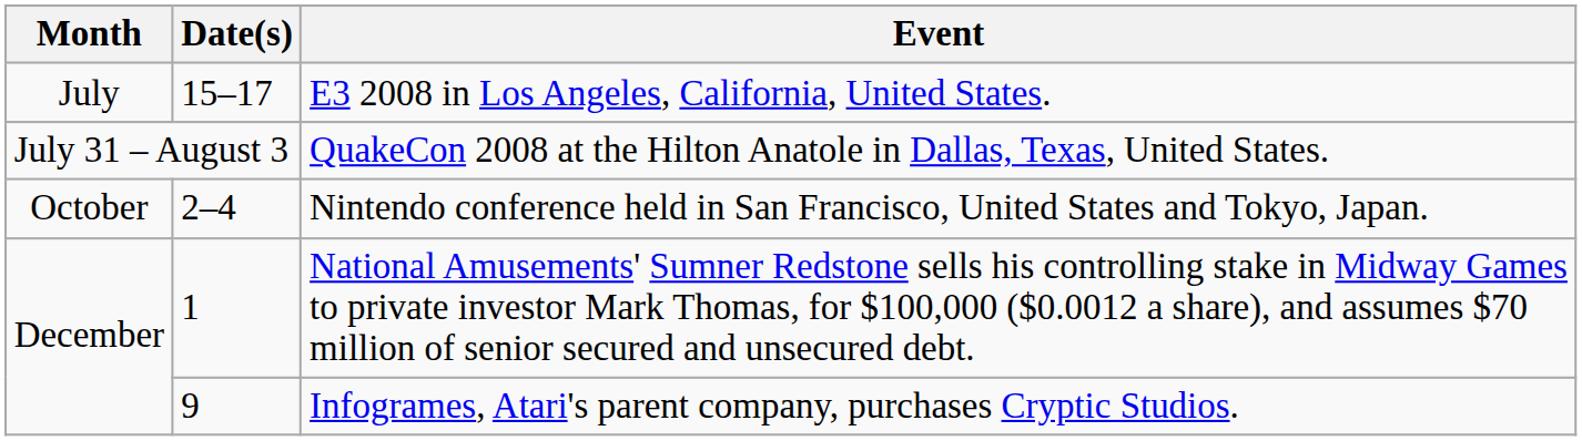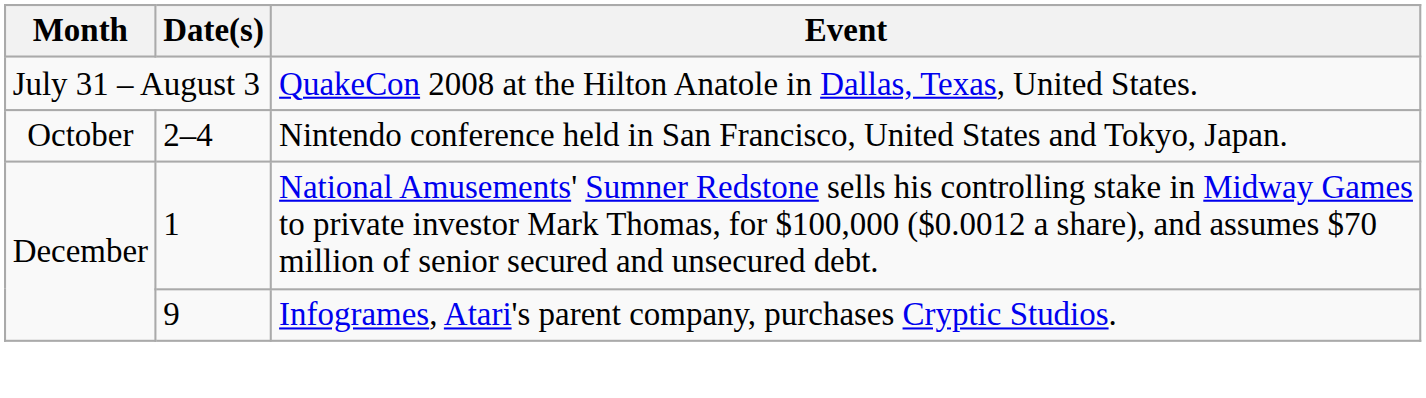 <table class="wikitable">
 <tr>
 <th>Month</th>
 <th>Date(s)</th>
 <th>Event</th>
-</tr>
-<tr>
-<td style="text-align:center">July</td>
-<td>15–17</td>
-<td><a href='#'>E3</a> 2008 in <a href='#'>Los Angeles</a>, <a href='#'>California</a>, <a href='#'>United States</a>.</td>
 </tr>
 <tr>
 <td colspan="2">July 31 – August 3</td>
 <td><a href='#'>QuakeCon</a> 2008 at the Hilton Anatole in <a href='#'>Dallas, Texas</a>, United States.</td>
 </tr>
 <tr>
 <td rowspan="1" style="text-align:center">October</td>
 <td>2–4</td>
 <td>Nintendo conference held in San Francisco, United States and Tokyo, Japan.</td>
 </tr>
 <tr>
 <td rowspan="2" style="text-align:center">December</td>
 <td>1</td>
 <td><a href='#'>National Amusements</a>' <a href='#'>Sumner Redstone</a> sells his controlling stake in <a href='#'>Midway Games</a><br> to private investor Mark Thomas, for $100,000 ($0.0012 a share), and assumes $70 <br>million of senior secured and unsecured debt.</td>
 </tr>
 <tr>
 <td>9</td>
 <td><a href='#'>Infogrames</a>, <a href='#'>Atari</a>'s parent company, purchases <a href='#'>Cryptic Studios</a>.</td>
 </tr>
 </table>
